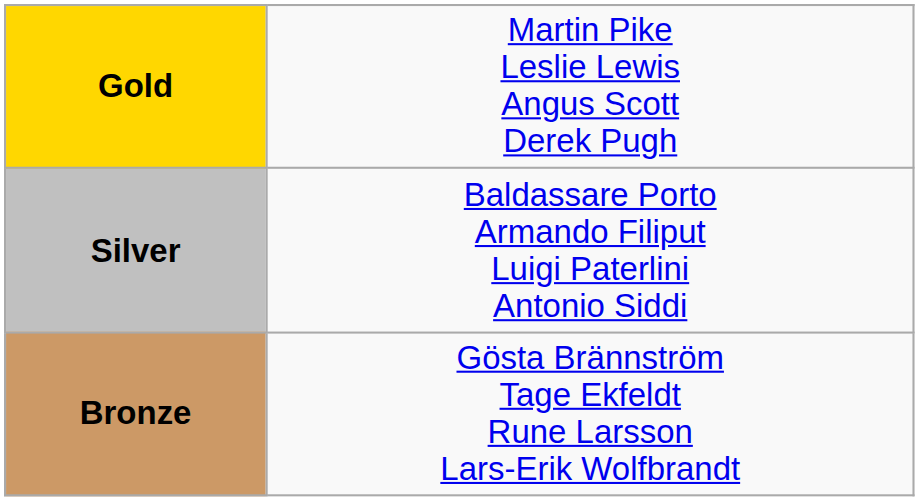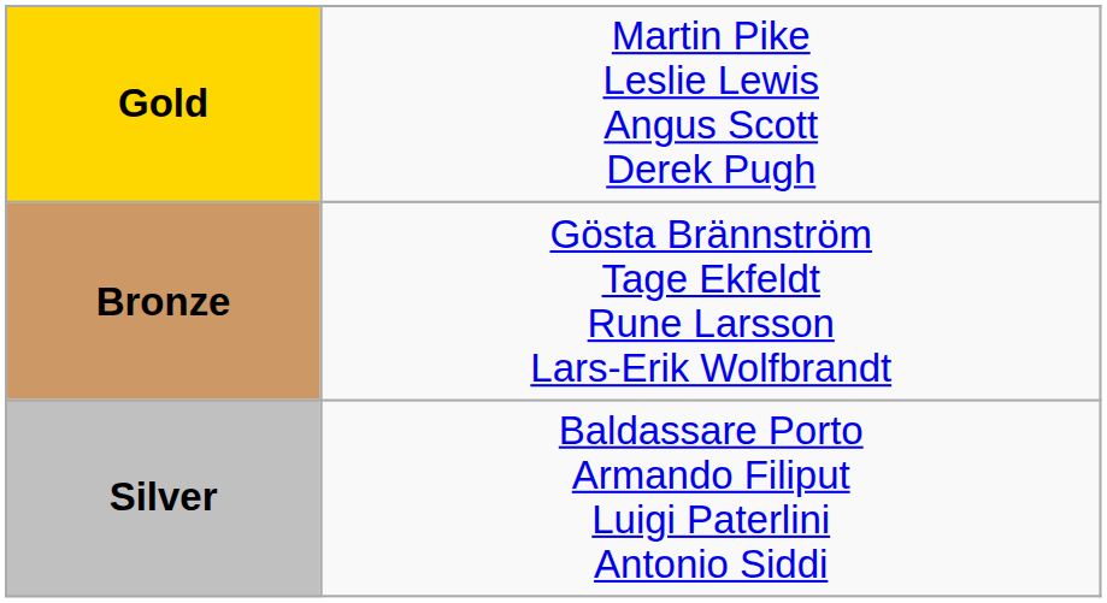 <table class="wikitable" style="text-align:center; " width="35%">
 <tr>
 <td bgcolor="gold"><strong>Gold</strong></td>
 <td><a href='#'>Martin Pike</a><br><a href='#'>Leslie Lewis</a><br><a href='#'>Angus Scott</a><br><a href='#'>Derek Pugh</a><br><small><em></em></small></td>
 </tr>
 <tr>
+<td bgcolor="CC9966"><strong>Bronze</strong></td>
+<td><a href='#'>Gösta Brännström</a><br><a href='#'>Tage Ekfeldt</a><br><a href='#'>Rune Larsson</a><br><a href='#'>Lars-Erik Wolfbrandt</a><br><small><em></em></small></td>
+</tr>
+<tr>
 <td bgcolor="silver"><strong>Silver</strong></td>
 <td><a href='#'>Baldassare Porto</a><br><a href='#'>Armando Filiput</a><br><a href='#'>Luigi Paterlini</a><br><a href='#'>Antonio Siddi</a><br><small><em></em></small></td>
 </tr>
-<tr>
-<td bgcolor="CC9966"><strong>Bronze</strong></td>
-<td><a href='#'>Gösta Brännström</a><br><a href='#'>Tage Ekfeldt</a><br><a href='#'>Rune Larsson</a><br><a href='#'>Lars-Erik Wolfbrandt</a><br><small><em></em></small></td>
-</tr>
 </table>
